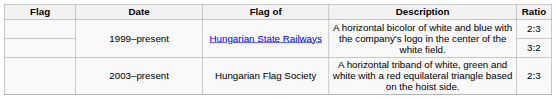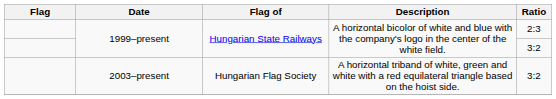 <table class="wikitable" style="text-align:center;">
 <tr>
 <th width="110">Flag</th>
 <th width="200">Date</th>
 <th width="200">Flag of</th>
 <th width="300">Description</th>
 <th width="50">Ratio</th>
 </tr>
 <tr>
 <td></td>
 <td rowspan="2">1999–present</td>
 <td rowspan="2"><a href='#'>Hungarian State Railways</a></td>
 <td rowspan="2">A horizontal bicolor of white and blue with the company's logo in the center of the white field.</td>
 <td>2:3</td>
 </tr>
 <tr>
 <td></td>
 <td>3:2</td>
 </tr>
 <tr>
 <td></td>
 <td>2003–present</td>
 <td>Hungarian Flag Society</td>
 <td>A horizontal triband of white, green and white with a red equilateral triangle based on the hoist side.</td>
-<td>2:3</td>
+<td>3:2</td>
 </tr>
 <tr>
 </tr>
 </table>
